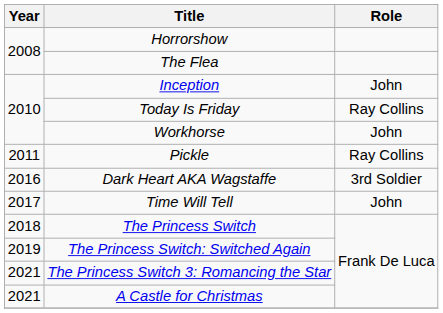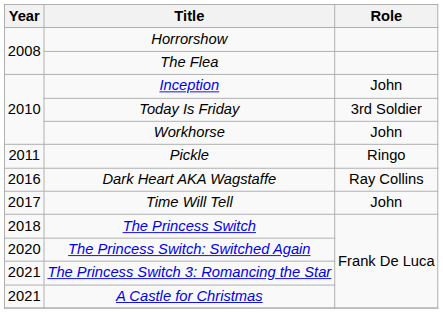 <table class=wikitable style=text-align:center>
 <tr>
 <th>Year</th>
 <th>Title</th>
 <th>Role</th>
 </tr>
 <tr>
 <td rowspan=2>2008</td>
 <td><em>Horrorshow</em></td>
 <td></td>
 </tr>
 <tr>
 <td><em>The Flea</em></td>
 <td></td>
 </tr>
 <tr>
 <td rowspan=3>2010</td>
 <td><em><a href='#'>Inception</a></em></td>
 <td>John</td>
 </tr>
 <tr>
 <td><em>Today Is Friday</em></td>
-<td>Ray Collins</td>
+<td>3rd Soldier</td>
 </tr>
 <tr>
 <td><em>Workhorse</em></td>
 <td>John</td>
 </tr>
 <tr>
 <td>2011</td>
 <td><em>Pickle</em></td>
-<td>Ray Collins</td>
+<td>Ringo</td>
 </tr>
 <tr>
 <td>2016</td>
 <td><em>Dark Heart AKA Wagstaffe</em></td>
-<td>3rd Soldier</td>
+<td>Ray Collins</td>
 </tr>
 <tr>
 <td>2017</td>
 <td><em>Time Will Tell</em></td>
 <td>John</td>
 </tr>
 <tr>
 <td>2018</td>
 <td><em><a href='#'>The Princess Switch</a></em></td>
 <td rowspan="4">Frank De Luca</td>
 </tr>
 <tr>
-<td>2019</td>
+<td>2020</td>
 <td><em><a href='#'>The Princess Switch: Switched Again</a></em></td>
 </tr>
 <tr>
 <td>2021</td>
 <td><em><a href='#'>The Princess Switch 3: Romancing the Star</a></em></td>
 </tr>
 <tr>
 <td>2021</td>
 <td><em><a href='#'>A Castle for Christmas</a></em></td>
 </tr>
 <tr>
 </tr>
 </table>
